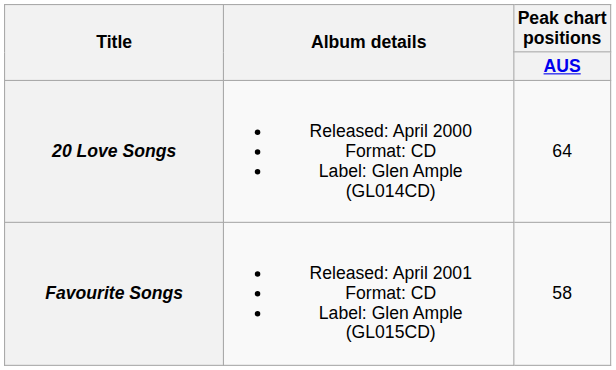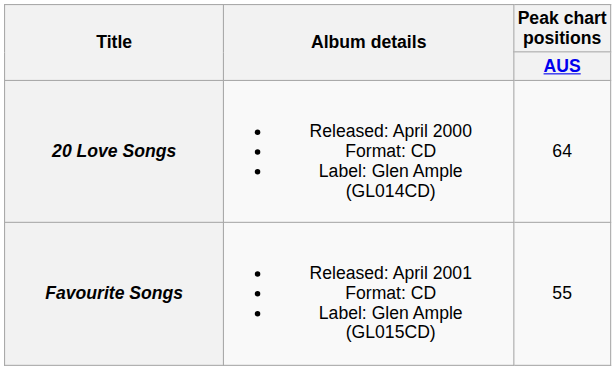 <table class="wikitable plainrowheaders" style="text-align:center;" border="1">
 <tr>
 <th scope="col" rowspan="2" style="width:12em;">Title</th>
 <th scope="col" rowspan="2" style="width:16em;">Album details</th>
 <th scope="col" colspan="1">Peak chart<br>positions</th>
 </tr>
 <tr>
 <th scope="col" style="text-align:center;"><a href='#'>AUS</a><br></th>
 </tr>
 <tr>
 <th scope="row"><em>20 Love Songs</em></th>
 <td><br><ul><li>Released: April 2000</li><li>Format: CD</li><li>Label: Glen Ample (GL014CD)</li></ul></td>
 <td align="center">64</td>
 </tr>
 <tr>
 <th scope="row"><em>Favourite Songs</em></th>
 <td><br><ul><li>Released: April 2001</li><li>Format: CD</li><li>Label: Glen Ample (GL015CD)</li></ul></td>
-<td align="center">58</td>
+<td align="center">55</td>
 </tr>
 </table>
